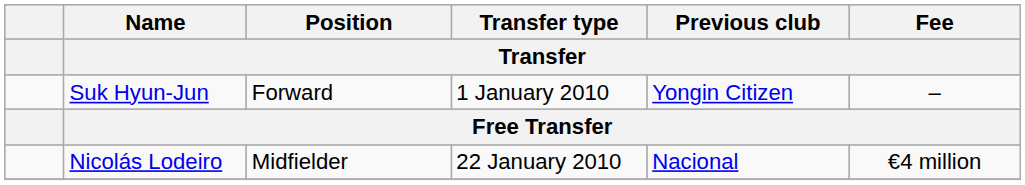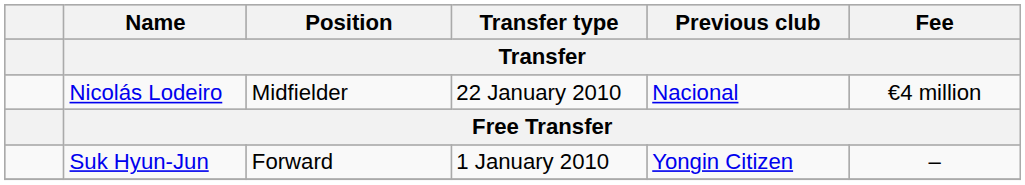 <table class="wikitable" style="width:100%; font-size:85%;">
 <tr>
 <th width="2%"></th>
 <th width="5%">Name</th>
 <th width="5%">Position</th>
 <th width="5%">Transfer type</th>
 <th width="5%">Previous club</th>
 <th width="5%">Fee</th>
 </tr>
 <tr>
 <th></th>
 <th colspan="5" align="center">Transfer</th>
 </tr>
 <tr>
 <td align=center></td>
+<td align=left> <a href='#'>Nicolás Lodeiro</a></td>
+<td align=left>Midfielder</td>
+<td align=left>22 January 2010</td>
+<td align=left> <a href='#'>Nacional</a></td>
+<td align=center>€4 million</td>
+</tr>
+<tr>
+<th></th>
+<th colspan="5" align="center">Free Transfer</th>
+</tr>
+<tr>
+<td align=center></td>
 <td align=left> <a href='#'>Suk Hyun-Jun</a></td>
 <td align=left>Forward</td>
 <td align=left>1 January 2010</td>
 <td align=left> <a href='#'>Yongin Citizen</a></td>
 <td align=center>–</td>
 </tr>
 <tr>
-<th></th>
-<th colspan="5" align="center">Free Transfer</th>
-</tr>
-<tr>
-<td align=center></td>
-<td align=left> <a href='#'>Nicolás Lodeiro</a></td>
-<td align=left>Midfielder</td>
-<td align=left>22 January 2010</td>
-<td align=left> <a href='#'>Nacional</a></td>
-<td align=center>€4 million</td>
-</tr>
-<tr>
 </tr>
 </table>
